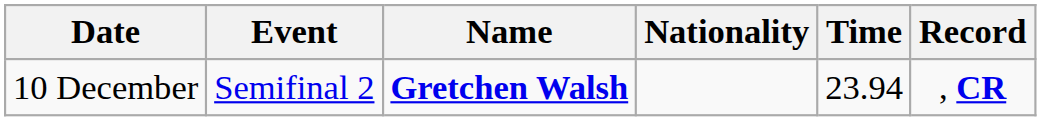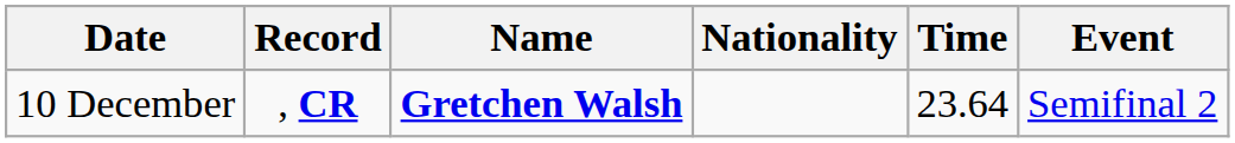 <table class="wikitable" style=text-align:center>
 <tr>
 <th>Date</th>
-<th>Event</th>
+<th>Record</th>
 <th>Name</th>
 <th>Nationality</th>
 <th>Time</th>
-<th>Record</th>
+<th>Event</th>
 </tr>
 <tr>
 <td>10 December</td>
-<td><a href='#'>Semifinal 2</a></td>
+<td>, <strong><a href='#'>CR</a></strong></td>
 <td align="left"><strong><a href='#'>Gretchen Walsh</a></strong></td>
 <td align=left></td>
-<td>23.94</td>
-<td>, <strong><a href='#'>CR</a></strong></td>
+<td>23.64</td>
+<td><a href='#'>Semifinal 2</a></td>
 </tr>
 </table>
